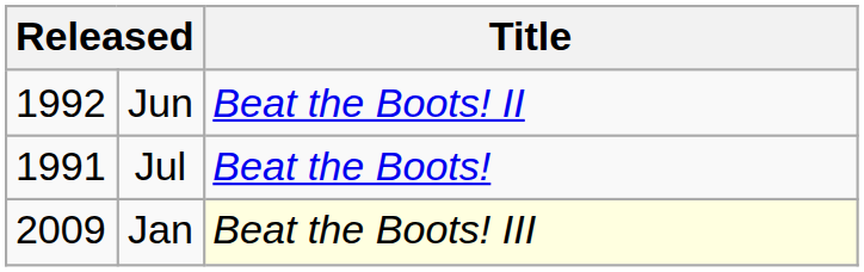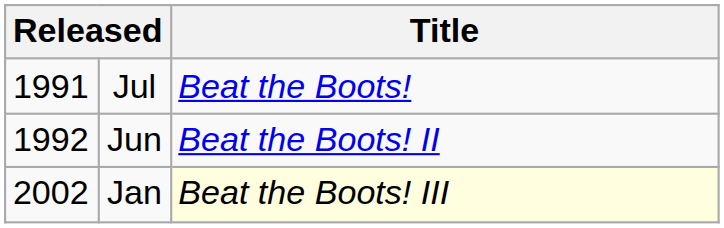 <table class="wikitable">
 <tr>
 <th colspan="2">Released</th>
 <th style="width:250px;">Title</th>
+</tr>
+<tr>
+<td>1991</td>
+<td style="text-align:center;">Jul</td>
+<td><em><a href='#'>Beat the Boots!</a></em></td>
 </tr>
 <tr>
 <td>1992</td>
 <td style="text-align:center;">Jun</td>
 <td><em><a href='#'>Beat the Boots! II</a></em></td>
 </tr>
 <tr>
-<td>1991</td>
-<td style="text-align:center;">Jul</td>
-<td><em><a href='#'>Beat the Boots!</a></em></td>
-</tr>
-<tr>
-<td>2009</td>
+<td>2002</td>
 <td style="text-align:center;">Jan</td>
 <td style="background: lightyellow;"><em>Beat the Boots! III</em> </td>
 </tr>
 </table>
